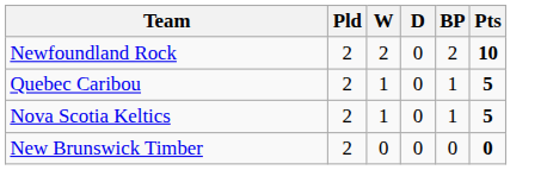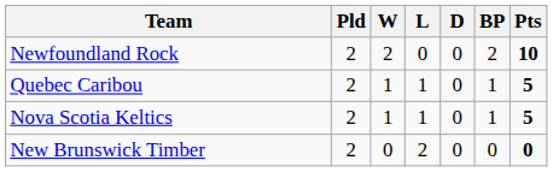 <table class="wikitable" style="text-align: center;">
 <tr>
 <th width="250">Team</th>
 <th width="20">Pld</th>
 <th width="20">W</th>
+<th width="20">L</th>
 <th width="20">D</th>
 <th width="20">BP</th>
 <th width="20">Pts</th>
 </tr>
 <tr>
 <td align=left><a href='#'>Newfoundland Rock</a></td>
 <td>2</td>
 <td>2</td>
 <td>0</td>
+<td>0</td>
 <td>2</td>
 <td><strong>10</strong></td>
 </tr>
 <tr>
 <td align=left><a href='#'>Quebec Caribou</a></td>
 <td>2</td>
+<td>1</td>
 <td>1</td>
 <td>0</td>
 <td>1</td>
 <td><strong>5</strong></td>
 </tr>
 <tr>
 <td align=left><a href='#'>Nova Scotia Keltics</a></td>
 <td>2</td>
 <td>1</td>
+<td>1</td>
 <td>0</td>
 <td>1</td>
 <td><strong>5</strong></td>
 </tr>
 <tr>
 <td align=left><a href='#'>New Brunswick Timber</a></td>
 <td>2</td>
 <td>0</td>
+<td>2</td>
 <td>0</td>
 <td>0</td>
 <td><strong>0</strong></td>
 </tr>
 </table>
